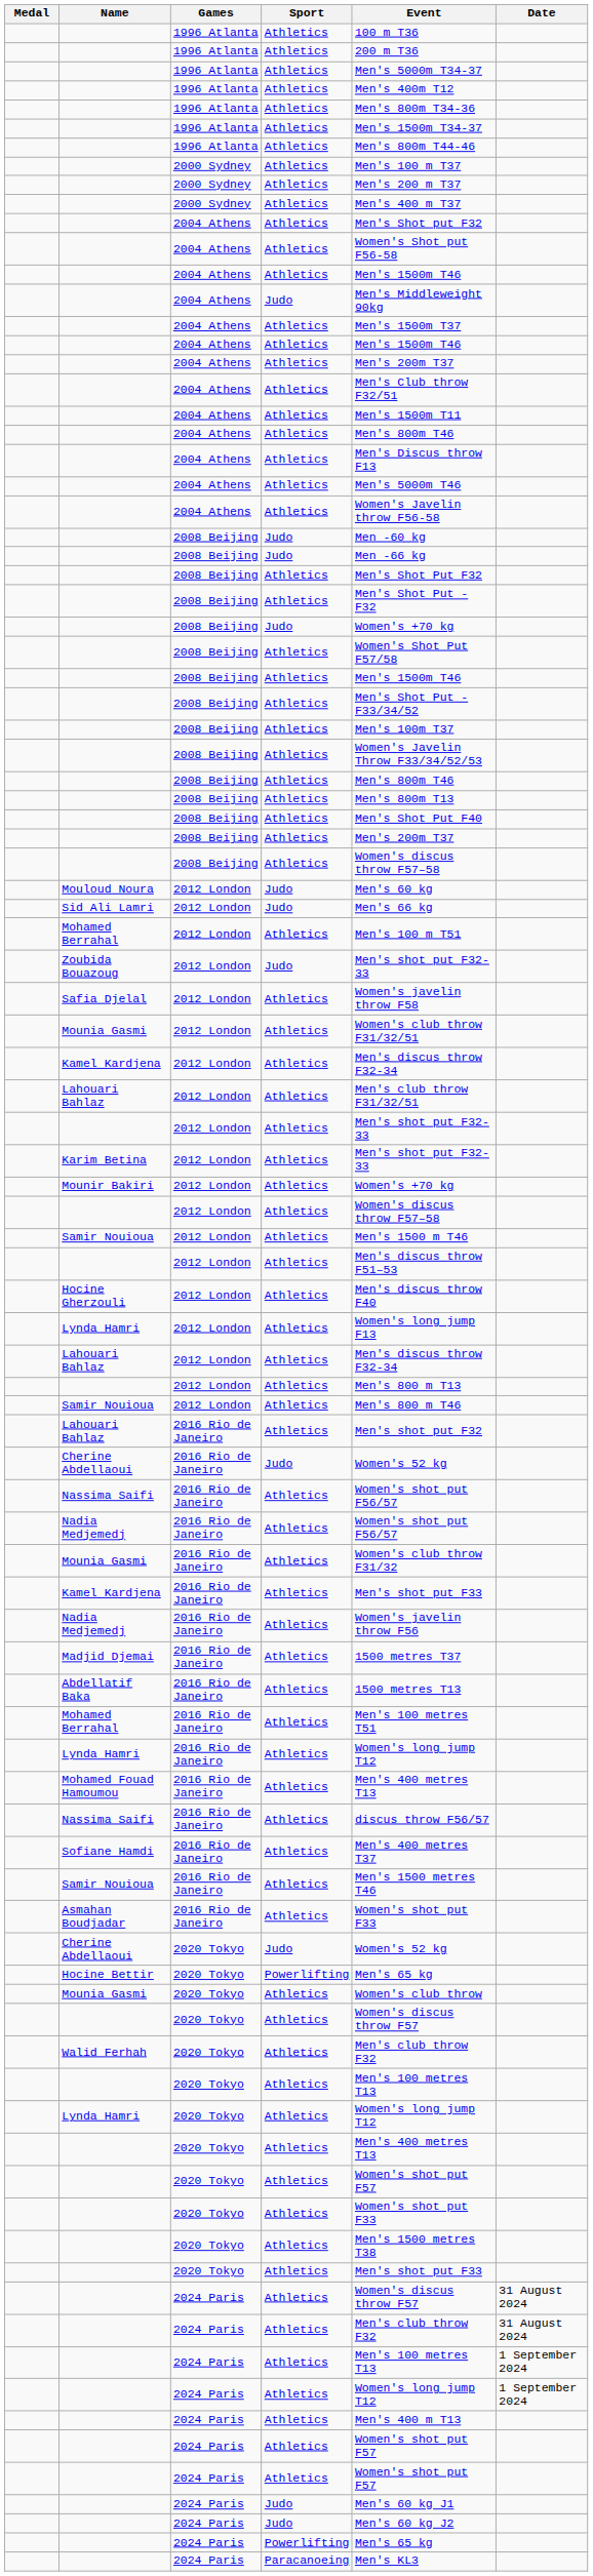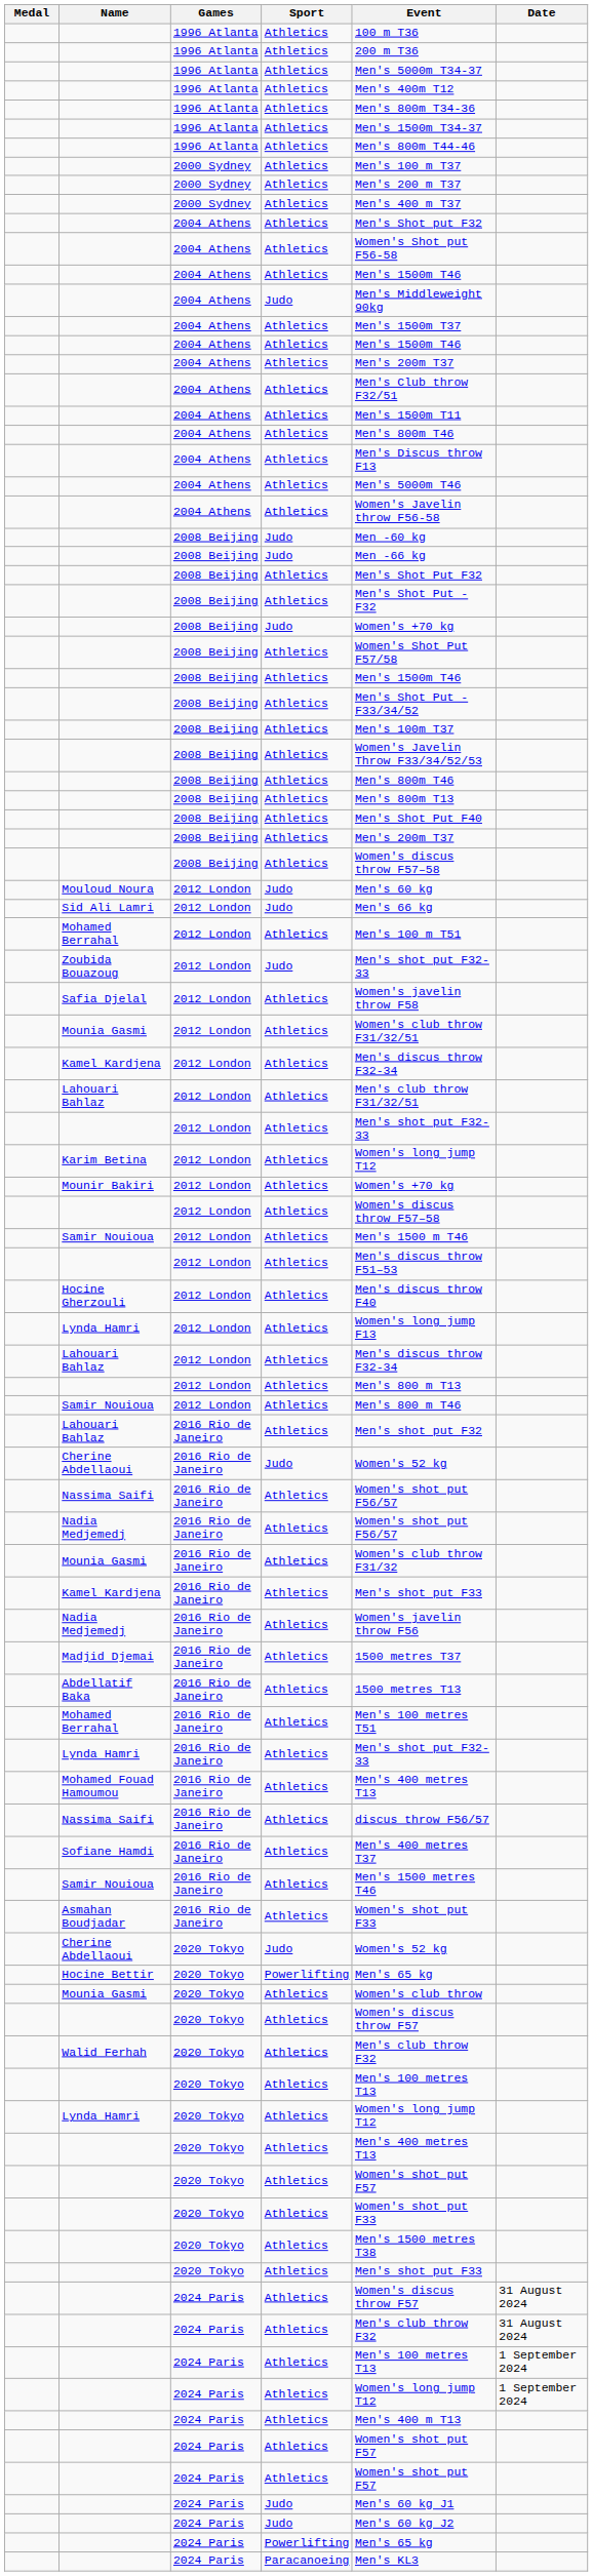 <table class="wikitable sortable" style="font-size:95%">
 <tr>
 <th width="70">Medal</th>
 <th width="160">Name</th>
 <th width="140">Games</th>
 <th width="80">Sport</th>
 <th width="220">Event</th>
 <th width="120">Date</th>
 </tr>
 <tr>
 <td></td>
 <td></td>
 <td> <a href='#'>1996 Atlanta</a></td>
 <td><a href='#'>Athletics</a></td>
 <td><a href='#'>100 m T36</a></td>
 <td></td>
 </tr>
 <tr>
 <td></td>
 <td></td>
 <td> <a href='#'>1996 Atlanta</a></td>
 <td><a href='#'>Athletics</a></td>
 <td><a href='#'>200 m T36</a></td>
 <td></td>
 </tr>
 <tr>
 <td></td>
 <td></td>
 <td> <a href='#'>1996 Atlanta</a></td>
 <td><a href='#'>Athletics</a></td>
 <td><a href='#'>Men's 5000m T34-37</a></td>
 <td></td>
 </tr>
 <tr>
 <td></td>
 <td></td>
 <td> <a href='#'>1996 Atlanta</a></td>
 <td><a href='#'>Athletics</a></td>
 <td><a href='#'>Men's 400m T12</a></td>
 <td></td>
 </tr>
 <tr>
 <td></td>
 <td></td>
 <td> <a href='#'>1996 Atlanta</a></td>
 <td><a href='#'>Athletics</a></td>
 <td><a href='#'>Men's 800m T34-36</a></td>
 <td></td>
 </tr>
 <tr>
 <td></td>
 <td></td>
 <td> <a href='#'>1996 Atlanta</a></td>
 <td><a href='#'>Athletics</a></td>
 <td><a href='#'>Men's 1500m T34-37</a></td>
 <td></td>
 </tr>
 <tr>
 <td></td>
 <td></td>
 <td> <a href='#'>1996 Atlanta</a></td>
 <td><a href='#'>Athletics</a></td>
 <td><a href='#'>Men's 800m T44-46</a></td>
 <td></td>
 </tr>
 <tr>
 <td></td>
 <td></td>
 <td> <a href='#'>2000 Sydney</a></td>
 <td><a href='#'>Athletics</a></td>
 <td><a href='#'>Men's 100 m T37</a></td>
 <td></td>
 </tr>
 <tr>
 <td></td>
 <td></td>
 <td> <a href='#'>2000 Sydney</a></td>
 <td><a href='#'>Athletics</a></td>
 <td><a href='#'>Men's 200 m T37</a></td>
 <td></td>
 </tr>
 <tr>
 <td></td>
 <td></td>
 <td> <a href='#'>2000 Sydney</a></td>
 <td><a href='#'>Athletics</a></td>
 <td><a href='#'>Men's 400 m T37</a></td>
 <td></td>
 </tr>
 <tr>
 <td></td>
 <td></td>
 <td> <a href='#'>2004 Athens</a></td>
 <td><a href='#'>Athletics</a></td>
 <td><a href='#'>Men's Shot put F32</a></td>
 <td></td>
 </tr>
 <tr>
 <td></td>
 <td></td>
 <td> <a href='#'>2004 Athens</a></td>
 <td><a href='#'>Athletics</a></td>
 <td><a href='#'>Women's Shot put F56-58</a></td>
 <td></td>
 </tr>
 <tr>
 <td></td>
 <td></td>
 <td> <a href='#'>2004 Athens</a></td>
 <td><a href='#'>Athletics</a></td>
 <td><a href='#'>Men's 1500m T46</a></td>
 <td></td>
 </tr>
 <tr>
 <td></td>
 <td></td>
 <td> <a href='#'>2004 Athens</a></td>
 <td><a href='#'>Judo</a></td>
 <td><a href='#'>Men's Middleweight 90kg</a></td>
 <td></td>
 </tr>
 <tr>
 <td></td>
 <td></td>
 <td> <a href='#'>2004 Athens</a></td>
 <td><a href='#'>Athletics</a></td>
 <td><a href='#'>Men's 1500m T37</a></td>
 <td></td>
 </tr>
 <tr>
 <td></td>
 <td></td>
 <td> <a href='#'>2004 Athens</a></td>
 <td><a href='#'>Athletics</a></td>
 <td><a href='#'>Men's 1500m T46</a></td>
 <td></td>
 </tr>
 <tr>
 <td></td>
 <td></td>
 <td> <a href='#'>2004 Athens</a></td>
 <td><a href='#'>Athletics</a></td>
 <td><a href='#'>Men's 200m T37</a></td>
 <td></td>
 </tr>
 <tr>
 <td></td>
 <td></td>
 <td> <a href='#'>2004 Athens</a></td>
 <td><a href='#'>Athletics</a></td>
 <td><a href='#'>Men's Club throw F32/51</a></td>
 <td></td>
 </tr>
 <tr>
 <td></td>
 <td></td>
 <td> <a href='#'>2004 Athens</a></td>
 <td><a href='#'>Athletics</a></td>
 <td><a href='#'>Men's 1500m T11</a></td>
 <td></td>
 </tr>
 <tr>
 <td></td>
 <td></td>
 <td> <a href='#'>2004 Athens</a></td>
 <td><a href='#'>Athletics</a></td>
 <td><a href='#'>Men's 800m T46</a></td>
 <td></td>
 </tr>
 <tr>
 <td></td>
 <td></td>
 <td> <a href='#'>2004 Athens</a></td>
 <td><a href='#'>Athletics</a></td>
 <td><a href='#'>Men's Discus throw F13</a></td>
 <td></td>
 </tr>
 <tr>
 <td></td>
 <td></td>
 <td> <a href='#'>2004 Athens</a></td>
 <td><a href='#'>Athletics</a></td>
 <td><a href='#'>Men's 5000m T46</a></td>
 <td></td>
 </tr>
 <tr>
 <td></td>
 <td></td>
 <td> <a href='#'>2004 Athens</a></td>
 <td><a href='#'>Athletics</a></td>
 <td><a href='#'>Women's Javelin throw F56-58</a></td>
 <td></td>
 </tr>
 <tr>
 <td></td>
 <td></td>
 <td> <a href='#'>2008 Beijing</a></td>
 <td><a href='#'>Judo</a></td>
 <td><a href='#'>Men -60 kg</a></td>
 <td></td>
 </tr>
 <tr>
 <td></td>
 <td></td>
 <td> <a href='#'>2008 Beijing</a></td>
 <td><a href='#'>Judo</a></td>
 <td><a href='#'>Men -66 kg</a></td>
 <td></td>
 </tr>
 <tr>
 <td></td>
 <td></td>
 <td> <a href='#'>2008 Beijing</a></td>
 <td><a href='#'>Athletics</a></td>
 <td><a href='#'>Men's Shot Put F32</a></td>
 <td></td>
 </tr>
 <tr>
 <td></td>
 <td></td>
 <td> <a href='#'>2008 Beijing</a></td>
 <td><a href='#'>Athletics</a></td>
 <td><a href='#'>Men's Shot Put - F32</a></td>
 <td></td>
 </tr>
 <tr>
 <td></td>
 <td></td>
 <td> <a href='#'>2008 Beijing</a></td>
 <td><a href='#'>Judo</a></td>
 <td><a href='#'>Women's +70 kg</a></td>
 <td></td>
 </tr>
 <tr>
 <td></td>
 <td></td>
 <td> <a href='#'>2008 Beijing</a></td>
 <td><a href='#'>Athletics</a></td>
 <td><a href='#'>Women's Shot Put F57/58</a></td>
 <td></td>
 </tr>
 <tr>
 <td></td>
 <td></td>
 <td> <a href='#'>2008 Beijing</a></td>
 <td><a href='#'>Athletics</a></td>
 <td><a href='#'>Men's 1500m T46</a></td>
 <td></td>
 </tr>
 <tr>
 <td></td>
 <td></td>
 <td> <a href='#'>2008 Beijing</a></td>
 <td><a href='#'>Athletics</a></td>
 <td><a href='#'>Men's Shot Put - F33/34/52</a></td>
 <td></td>
 </tr>
 <tr>
 <td></td>
 <td></td>
 <td> <a href='#'>2008 Beijing</a></td>
 <td><a href='#'>Athletics</a></td>
 <td><a href='#'>Men's 100m T37</a></td>
 <td></td>
 </tr>
 <tr>
 <td></td>
 <td></td>
 <td> <a href='#'>2008 Beijing</a></td>
 <td><a href='#'>Athletics</a></td>
 <td><a href='#'>Women's Javelin Throw F33/34/52/53</a></td>
 <td></td>
 </tr>
 <tr>
 <td></td>
 <td></td>
 <td> <a href='#'>2008 Beijing</a></td>
 <td><a href='#'>Athletics</a></td>
 <td><a href='#'>Men's 800m T46</a></td>
 <td></td>
 </tr>
 <tr>
 <td></td>
 <td></td>
 <td> <a href='#'>2008 Beijing</a></td>
 <td><a href='#'>Athletics</a></td>
 <td><a href='#'>Men's 800m T13</a></td>
 <td></td>
 </tr>
 <tr>
 <td></td>
 <td></td>
 <td> <a href='#'>2008 Beijing</a></td>
 <td><a href='#'>Athletics</a></td>
 <td><a href='#'>Men's Shot Put F40</a></td>
 <td></td>
 </tr>
 <tr>
 <td></td>
 <td></td>
 <td> <a href='#'>2008 Beijing</a></td>
 <td><a href='#'>Athletics</a></td>
 <td><a href='#'>Men's 200m T37</a></td>
 <td></td>
 </tr>
 <tr>
 <td></td>
 <td></td>
 <td> <a href='#'>2008 Beijing</a></td>
 <td><a href='#'>Athletics</a></td>
 <td><a href='#'>Women's discus throw F57–58</a></td>
 <td></td>
 </tr>
 <tr>
 <td></td>
 <td><a href='#'>Mouloud Noura</a></td>
 <td> <a href='#'>2012 London</a></td>
 <td><a href='#'>Judo</a></td>
 <td><a href='#'>Men's 60 kg</a></td>
 <td></td>
 </tr>
 <tr>
 <td></td>
 <td><a href='#'>Sid Ali Lamri</a></td>
 <td> <a href='#'>2012 London</a></td>
 <td><a href='#'>Judo</a></td>
 <td><a href='#'>Men's 66 kg</a></td>
 <td></td>
 </tr>
 <tr>
 <td></td>
 <td><a href='#'>Mohamed Berrahal</a></td>
 <td> <a href='#'>2012 London</a></td>
 <td><a href='#'>Athletics</a></td>
 <td><a href='#'>Men's 100 m T51</a></td>
 <td></td>
 </tr>
 <tr>
 <td></td>
 <td><a href='#'>Zoubida Bouazoug</a></td>
 <td> <a href='#'>2012 London</a></td>
 <td><a href='#'>Judo</a></td>
 <td><a href='#'>Men's shot put F32-33</a></td>
 <td></td>
 </tr>
 <tr>
 <td></td>
 <td><a href='#'>Safia Djelal</a></td>
 <td> <a href='#'>2012 London</a></td>
 <td><a href='#'>Athletics</a></td>
 <td><a href='#'>Women's javelin throw F58</a></td>
 <td></td>
 </tr>
 <tr>
 <td></td>
 <td><a href='#'>Mounia Gasmi</a></td>
 <td> <a href='#'>2012 London</a></td>
 <td><a href='#'>Athletics</a></td>
 <td><a href='#'>Women's club throw F31/32/51</a></td>
 <td></td>
 </tr>
 <tr>
 <td></td>
 <td><a href='#'>Kamel Kardjena</a></td>
 <td> <a href='#'>2012 London</a></td>
 <td><a href='#'>Athletics</a></td>
 <td><a href='#'>Men's discus throw F32-34</a></td>
 <td></td>
 </tr>
 <tr>
 <td></td>
 <td><a href='#'>Lahouari Bahlaz</a></td>
 <td> <a href='#'>2012 London</a></td>
 <td><a href='#'>Athletics</a></td>
 <td><a href='#'>Men's club throw F31/32/51</a></td>
 <td></td>
 </tr>
 <tr>
 <td></td>
 <td></td>
 <td> <a href='#'>2012 London</a></td>
 <td><a href='#'>Athletics</a></td>
 <td><a href='#'>Men's shot put F32-33</a></td>
 <td></td>
 </tr>
 <tr>
 <td></td>
 <td><a href='#'>Karim Betina</a></td>
 <td> <a href='#'>2012 London</a></td>
 <td><a href='#'>Athletics</a></td>
-<td><a href='#'>Men's shot put F32-33</a></td>
+<td><a href='#'>Women's long jump T12</a></td>
 <td></td>
 </tr>
 <tr>
 <td></td>
 <td><a href='#'>Mounir Bakiri</a></td>
 <td> <a href='#'>2012 London</a></td>
 <td><a href='#'>Athletics</a></td>
 <td><a href='#'>Women's +70 kg</a></td>
 <td></td>
 </tr>
 <tr>
 <td></td>
 <td></td>
 <td> <a href='#'>2012 London</a></td>
 <td><a href='#'>Athletics</a></td>
 <td><a href='#'>Women's discus throw F57–58</a></td>
 <td></td>
 </tr>
 <tr>
 <td></td>
 <td><a href='#'>Samir Nouioua</a></td>
 <td> <a href='#'>2012 London</a></td>
 <td><a href='#'>Athletics</a></td>
 <td><a href='#'>Men's 1500 m T46</a></td>
 <td></td>
 </tr>
 <tr>
 <td></td>
 <td></td>
 <td> <a href='#'>2012 London</a></td>
 <td><a href='#'>Athletics</a></td>
 <td><a href='#'>Men's discus throw F51–53</a></td>
 <td></td>
 </tr>
 <tr>
 <td></td>
 <td><a href='#'>Hocine Gherzouli</a></td>
 <td> <a href='#'>2012 London</a></td>
 <td><a href='#'>Athletics</a></td>
 <td><a href='#'>Men's discus throw F40</a></td>
 <td></td>
 </tr>
 <tr>
 <td></td>
 <td><a href='#'>Lynda Hamri</a></td>
 <td> <a href='#'>2012 London</a></td>
 <td><a href='#'>Athletics</a></td>
 <td><a href='#'>Women's long jump F13</a></td>
 <td></td>
 </tr>
 <tr>
 <td></td>
 <td><a href='#'>Lahouari Bahlaz</a></td>
 <td> <a href='#'>2012 London</a></td>
 <td><a href='#'>Athletics</a></td>
 <td><a href='#'>Men's discus throw F32-34</a></td>
 <td></td>
 </tr>
 <tr>
 <td></td>
 <td></td>
 <td> <a href='#'>2012 London</a></td>
 <td><a href='#'>Athletics</a></td>
 <td><a href='#'>Men's 800 m T13</a></td>
 <td></td>
 </tr>
 <tr>
 <td></td>
 <td><a href='#'>Samir Nouioua</a></td>
 <td> <a href='#'>2012 London</a></td>
 <td><a href='#'>Athletics</a></td>
 <td><a href='#'>Men's 800 m T46</a></td>
 <td></td>
 </tr>
 <tr>
 <td></td>
 <td><a href='#'>Lahouari Bahlaz</a></td>
 <td> <a href='#'>2016 Rio de Janeiro</a></td>
 <td><a href='#'>Athletics</a></td>
 <td><a href='#'>Men's shot put F32</a></td>
 <td></td>
 </tr>
 <tr>
 <td></td>
 <td><a href='#'>Cherine Abdellaoui</a></td>
 <td> <a href='#'>2016 Rio de Janeiro</a></td>
 <td><a href='#'>Judo</a></td>
 <td><a href='#'>Women's 52 kg</a></td>
 <td></td>
 </tr>
 <tr>
 <td></td>
 <td><a href='#'>Nassima Saifi</a></td>
 <td> <a href='#'>2016 Rio de Janeiro</a></td>
 <td><a href='#'>Athletics</a></td>
 <td><a href='#'>Women's shot put F56/57</a></td>
 <td></td>
 </tr>
 <tr>
 <td></td>
 <td><a href='#'>Nadia Medjemedj</a></td>
 <td> <a href='#'>2016 Rio de Janeiro</a></td>
 <td><a href='#'>Athletics</a></td>
 <td><a href='#'>Women's shot put F56/57</a></td>
 <td></td>
 </tr>
 <tr>
 <td></td>
 <td><a href='#'>Mounia Gasmi</a></td>
 <td> <a href='#'>2016 Rio de Janeiro</a></td>
 <td><a href='#'>Athletics</a></td>
 <td><a href='#'>Women's club throw F31/32</a></td>
 <td></td>
 </tr>
 <tr>
 <td></td>
 <td><a href='#'>Kamel Kardjena</a></td>
 <td> <a href='#'>2016 Rio de Janeiro</a></td>
 <td><a href='#'>Athletics</a></td>
 <td><a href='#'>Men's shot put F33</a></td>
 <td></td>
 </tr>
 <tr>
 <td></td>
 <td><a href='#'>Nadia Medjemedj</a></td>
 <td> <a href='#'>2016 Rio de Janeiro</a></td>
 <td><a href='#'>Athletics</a></td>
 <td><a href='#'>Women's javelin throw F56</a></td>
 <td></td>
 </tr>
 <tr>
 <td></td>
 <td><a href='#'>Madjid Djemai</a></td>
 <td> <a href='#'>2016 Rio de Janeiro</a></td>
 <td><a href='#'>Athletics</a></td>
 <td><a href='#'>1500 metres T37</a></td>
 <td></td>
 </tr>
 <tr>
 <td></td>
 <td><a href='#'>Abdellatif Baka</a></td>
 <td> <a href='#'>2016 Rio de Janeiro</a></td>
 <td><a href='#'>Athletics</a></td>
 <td><a href='#'>1500 metres T13</a></td>
 <td></td>
 </tr>
 <tr>
 <td></td>
 <td><a href='#'>Mohamed Berrahal</a></td>
 <td> <a href='#'>2016 Rio de Janeiro</a></td>
 <td><a href='#'>Athletics</a></td>
 <td><a href='#'>Men's 100 metres T51</a></td>
 <td></td>
 </tr>
 <tr>
 <td></td>
 <td><a href='#'>Lynda Hamri</a></td>
 <td> <a href='#'>2016 Rio de Janeiro</a></td>
 <td><a href='#'>Athletics</a></td>
-<td><a href='#'>Women's long jump T12</a></td>
+<td><a href='#'>Men's shot put F32-33</a></td>
 <td></td>
 </tr>
 <tr>
 <td></td>
 <td><a href='#'>Mohamed Fouad Hamoumou</a></td>
 <td> <a href='#'>2016 Rio de Janeiro</a></td>
 <td><a href='#'>Athletics</a></td>
 <td><a href='#'>Men's 400 metres T13</a></td>
 <td></td>
 </tr>
 <tr>
 <td></td>
 <td><a href='#'>Nassima Saifi</a></td>
 <td> <a href='#'>2016 Rio de Janeiro</a></td>
 <td><a href='#'>Athletics</a></td>
 <td><a href='#'>discus throw F56/57</a></td>
 <td></td>
 </tr>
 <tr>
 <td></td>
 <td><a href='#'>Sofiane Hamdi</a></td>
 <td> <a href='#'>2016 Rio de Janeiro</a></td>
 <td><a href='#'>Athletics</a></td>
 <td><a href='#'>Men's 400 metres T37</a></td>
 <td></td>
 </tr>
 <tr>
 <td></td>
 <td><a href='#'>Samir Nouioua</a></td>
 <td> <a href='#'>2016 Rio de Janeiro</a></td>
 <td><a href='#'>Athletics</a></td>
 <td><a href='#'>Men's 1500 metres T46</a></td>
 <td></td>
 </tr>
 <tr>
 <td></td>
 <td><a href='#'>Asmahan Boudjadar</a></td>
 <td> <a href='#'>2016 Rio de Janeiro</a></td>
 <td><a href='#'>Athletics</a></td>
 <td><a href='#'>Women's shot put F33</a></td>
 <td></td>
 </tr>
 <tr>
 <td></td>
 <td><a href='#'>Cherine Abdellaoui</a></td>
 <td> <a href='#'>2020 Tokyo</a></td>
 <td><a href='#'>Judo</a></td>
 <td><a href='#'>Women's 52 kg</a></td>
 <td></td>
 </tr>
 <tr>
 <td></td>
 <td><a href='#'>Hocine Bettir</a></td>
 <td> <a href='#'>2020 Tokyo</a></td>
 <td><a href='#'>Powerlifting</a></td>
 <td><a href='#'>Men's 65 kg</a></td>
 <td></td>
 </tr>
 <tr>
 <td></td>
 <td><a href='#'>Mounia Gasmi</a></td>
 <td> <a href='#'>2020 Tokyo</a></td>
 <td><a href='#'>Athletics</a></td>
 <td><a href='#'>Women's club throw</a></td>
 <td></td>
 </tr>
 <tr>
 <td></td>
 <td></td>
 <td> <a href='#'>2020 Tokyo</a></td>
 <td><a href='#'>Athletics</a></td>
 <td><a href='#'>Women's discus throw F57</a></td>
 <td></td>
 </tr>
 <tr>
 <td></td>
 <td><a href='#'>Walid Ferhah</a></td>
 <td> <a href='#'>2020 Tokyo</a></td>
 <td><a href='#'>Athletics</a></td>
 <td><a href='#'>Men's club throw F32</a></td>
 <td></td>
 </tr>
 <tr>
 <td></td>
 <td></td>
 <td> <a href='#'>2020 Tokyo</a></td>
 <td><a href='#'>Athletics</a></td>
 <td><a href='#'>Men's 100 metres T13</a></td>
 <td></td>
 </tr>
 <tr>
 <td></td>
 <td><a href='#'>Lynda Hamri</a></td>
 <td> <a href='#'>2020 Tokyo</a></td>
 <td><a href='#'>Athletics</a></td>
 <td><a href='#'>Women's long jump T12</a></td>
 <td></td>
 </tr>
 <tr>
 <td></td>
 <td></td>
 <td> <a href='#'>2020 Tokyo</a></td>
 <td><a href='#'>Athletics</a></td>
 <td><a href='#'>Men's 400 metres T13</a></td>
 <td></td>
 </tr>
 <tr>
 <td></td>
 <td></td>
 <td> <a href='#'>2020 Tokyo</a></td>
 <td><a href='#'>Athletics</a></td>
 <td><a href='#'>Women's shot put F57</a></td>
 <td></td>
 </tr>
 <tr>
 <td></td>
 <td></td>
 <td> <a href='#'>2020 Tokyo</a></td>
 <td><a href='#'>Athletics</a></td>
 <td><a href='#'>Women's shot put F33</a></td>
 <td></td>
 </tr>
 <tr>
 <td></td>
 <td></td>
 <td> <a href='#'>2020 Tokyo</a></td>
 <td><a href='#'>Athletics</a></td>
 <td><a href='#'>Men's 1500 metres T38</a></td>
 <td></td>
 </tr>
 <tr>
 <td></td>
 <td></td>
 <td> <a href='#'>2020 Tokyo</a></td>
 <td><a href='#'>Athletics</a></td>
 <td><a href='#'>Men's shot put F33</a></td>
 <td></td>
 </tr>
 <tr>
 <td></td>
 <td></td>
 <td> <a href='#'>2024 Paris</a></td>
 <td><a href='#'>Athletics</a></td>
 <td><a href='#'>Women's discus throw F57</a></td>
 <td>31 August 2024</td>
 </tr>
 <tr>
 <td></td>
 <td></td>
 <td> <a href='#'>2024 Paris</a></td>
 <td><a href='#'>Athletics</a></td>
 <td><a href='#'>Men's club throw F32</a></td>
 <td>31 August 2024</td>
 </tr>
 <tr>
 <td></td>
 <td></td>
 <td> <a href='#'>2024 Paris</a></td>
 <td><a href='#'>Athletics</a></td>
 <td><a href='#'>Men's 100 metres T13</a></td>
 <td>1 September 2024</td>
 </tr>
 <tr>
 <td></td>
 <td></td>
 <td> <a href='#'>2024 Paris</a></td>
 <td><a href='#'>Athletics</a></td>
 <td><a href='#'>Women's long jump T12</a></td>
 <td>1 September 2024</td>
 </tr>
 <tr>
 <td></td>
 <td></td>
 <td> <a href='#'>2024 Paris</a></td>
 <td><a href='#'>Athletics</a></td>
 <td><a href='#'>Men's 400 m T13</a></td>
 <td></td>
 </tr>
 <tr>
 <td></td>
 <td></td>
 <td> <a href='#'>2024 Paris</a></td>
 <td><a href='#'>Athletics</a></td>
 <td><a href='#'>Women's shot put F57</a></td>
 <td></td>
 </tr>
 <tr>
 <td></td>
 <td></td>
 <td> <a href='#'>2024 Paris</a></td>
 <td><a href='#'>Athletics</a></td>
 <td><a href='#'>Women's shot put F57</a></td>
 <td></td>
 </tr>
 <tr>
 <td></td>
 <td></td>
 <td> <a href='#'>2024 Paris</a></td>
 <td><a href='#'>Judo</a></td>
 <td><a href='#'>Men's 60 kg J1</a></td>
 <td></td>
 </tr>
 <tr>
 <td></td>
 <td></td>
 <td> <a href='#'>2024 Paris</a></td>
 <td><a href='#'>Judo</a></td>
 <td><a href='#'>Men's 60 kg J2</a></td>
 <td></td>
 </tr>
 <tr>
 <td></td>
 <td></td>
 <td> <a href='#'>2024 Paris</a></td>
 <td><a href='#'>Powerlifting</a></td>
 <td><a href='#'>Men's 65 kg</a></td>
 <td></td>
 </tr>
 <tr>
 <td></td>
 <td></td>
 <td> <a href='#'>2024 Paris</a></td>
 <td><a href='#'>Paracanoeing</a></td>
 <td><a href='#'>Men's KL3</a></td>
 <td></td>
 </tr>
 </table>
